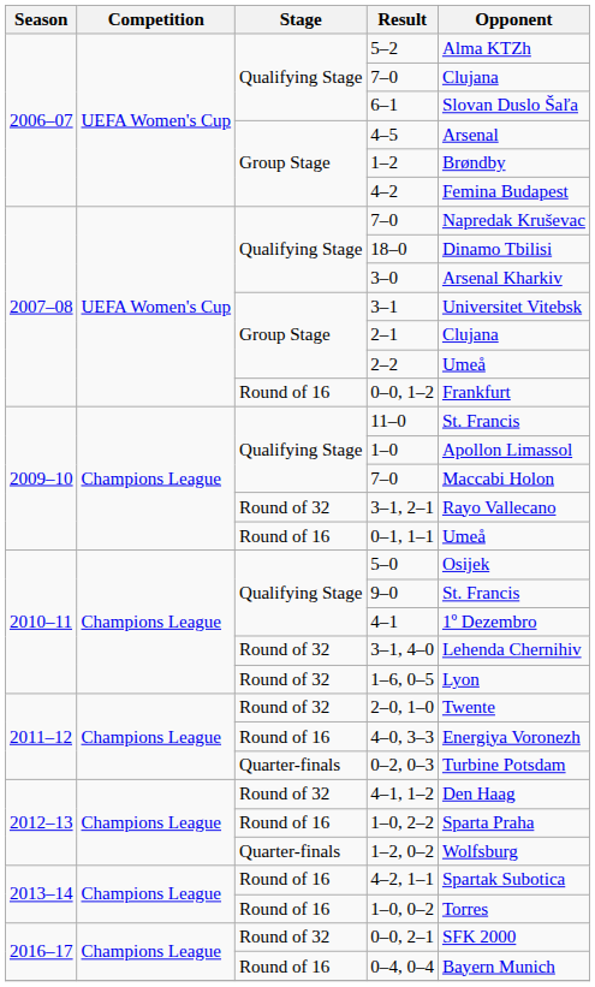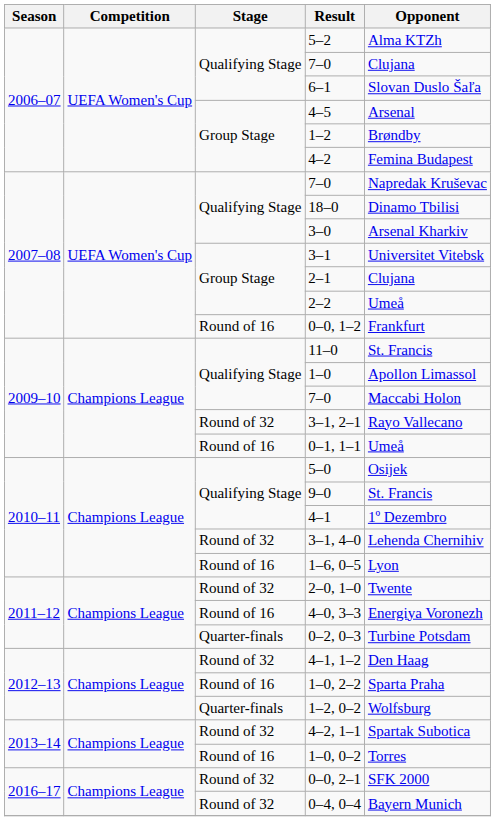 <table class="wikitable">
 <tr>
 <th>Season</th>
 <th>Competition</th>
 <th>Stage</th>
 <th>Result</th>
 <th>Opponent</th>
 </tr>
 <tr>
 <td rowspan="6"><a href='#'>2006–07</a></td>
 <td rowspan="6"><a href='#'>UEFA Women's Cup</a></td>
 <td rowspan="3">Qualifying Stage</td>
 <td>5–2</td>
 <td> <a href='#'>Alma KTZh</a></td>
 </tr>
 <tr>
 <td>7–0</td>
 <td> <a href='#'>Clujana</a></td>
 </tr>
 <tr>
 <td>6–1</td>
 <td> <a href='#'>Slovan Duslo Šaľa</a></td>
 </tr>
 <tr>
 <td rowspan="3">Group Stage</td>
 <td>4–5</td>
 <td> <a href='#'>Arsenal</a></td>
 </tr>
 <tr>
 <td>1–2</td>
 <td> <a href='#'>Brøndby</a></td>
 </tr>
 <tr>
 <td>4–2</td>
 <td> <a href='#'>Femina Budapest</a></td>
 </tr>
 <tr>
 <td rowspan="7"><a href='#'>2007–08</a></td>
 <td rowspan="7"><a href='#'>UEFA Women's Cup</a></td>
 <td rowspan="3">Qualifying Stage</td>
 <td>7–0</td>
 <td> <a href='#'>Napredak Kruševac</a></td>
 </tr>
 <tr>
 <td>18–0</td>
 <td> <a href='#'>Dinamo Tbilisi</a></td>
 </tr>
 <tr>
 <td>3–0</td>
 <td> <a href='#'>Arsenal Kharkiv</a></td>
 </tr>
 <tr>
 <td rowspan="3">Group Stage</td>
 <td>3–1</td>
 <td> <a href='#'>Universitet Vitebsk</a></td>
 </tr>
 <tr>
 <td>2–1</td>
 <td> <a href='#'>Clujana</a></td>
 </tr>
 <tr>
 <td>2–2</td>
 <td> <a href='#'>Umeå</a></td>
 </tr>
 <tr>
 <td>Round of 16</td>
 <td>0–0, 1–2</td>
 <td> <a href='#'>Frankfurt</a></td>
 </tr>
 <tr>
 <td rowspan="5"><a href='#'>2009–10</a></td>
 <td rowspan="5"><a href='#'>Champions League</a></td>
 <td rowspan="3">Qualifying Stage</td>
 <td>11–0</td>
 <td> <a href='#'>St. Francis</a></td>
 </tr>
 <tr>
 <td>1–0</td>
 <td> <a href='#'>Apollon Limassol</a></td>
 </tr>
 <tr>
 <td>7–0</td>
 <td> <a href='#'>Maccabi Holon</a></td>
 </tr>
 <tr>
 <td>Round of 32</td>
 <td>3–1, 2–1</td>
 <td> <a href='#'>Rayo Vallecano</a></td>
 </tr>
 <tr>
 <td>Round of 16</td>
 <td>0–1, 1–1</td>
 <td> <a href='#'>Umeå</a></td>
 </tr>
 <tr>
 <td rowspan="5"><a href='#'>2010–11</a></td>
 <td rowspan="5"><a href='#'>Champions League</a></td>
 <td rowspan="3">Qualifying Stage</td>
 <td>5–0</td>
 <td> <a href='#'>Osijek</a></td>
 </tr>
 <tr>
 <td>9–0</td>
 <td> <a href='#'>St. Francis</a></td>
 </tr>
 <tr>
 <td>4–1</td>
 <td> <a href='#'>1º Dezembro</a></td>
 </tr>
 <tr>
 <td>Round of 32</td>
 <td>3–1, 4–0</td>
 <td> <a href='#'>Lehenda Chernihiv</a></td>
 </tr>
 <tr>
-<td>Round of 32</td>
+<td>Round of 16</td>
 <td>1–6, 0–5</td>
 <td> <a href='#'>Lyon</a></td>
 </tr>
 <tr>
 <td rowspan="3"><a href='#'>2011–12</a></td>
 <td rowspan="3"><a href='#'>Champions League</a></td>
 <td>Round of 32</td>
 <td>2–0, 1–0</td>
 <td> <a href='#'>Twente</a></td>
 </tr>
 <tr>
 <td>Round of 16</td>
 <td>4–0, 3–3</td>
 <td> <a href='#'>Energiya Voronezh</a></td>
 </tr>
 <tr>
 <td>Quarter-finals</td>
 <td>0–2, 0–3</td>
 <td> <a href='#'>Turbine Potsdam</a></td>
 </tr>
 <tr>
 <td rowspan="3"><a href='#'>2012–13</a></td>
 <td rowspan="3"><a href='#'>Champions League</a></td>
 <td>Round of 32</td>
 <td>4–1, 1–2</td>
 <td> <a href='#'>Den Haag</a></td>
 </tr>
 <tr>
 <td>Round of 16</td>
 <td>1–0, 2–2</td>
 <td> <a href='#'>Sparta Praha</a></td>
 </tr>
 <tr>
 <td>Quarter-finals</td>
 <td>1–2, 0–2</td>
 <td> <a href='#'>Wolfsburg</a></td>
 </tr>
 <tr>
 <td rowspan="2"><a href='#'>2013–14</a></td>
 <td rowspan="2"><a href='#'>Champions League</a></td>
-<td>Round of 16</td>
+<td>Round of 32</td>
 <td>4–2, 1–1</td>
 <td> <a href='#'>Spartak Subotica</a></td>
 </tr>
 <tr>
 <td>Round of 16</td>
 <td>1–0, 0–2</td>
 <td> <a href='#'>Torres</a></td>
 </tr>
 <tr>
 <td rowspan="2"><a href='#'>2016–17</a></td>
 <td rowspan="2"><a href='#'>Champions League</a></td>
 <td>Round of 32</td>
 <td>0–0, 2–1</td>
 <td> <a href='#'>SFK 2000</a></td>
 </tr>
 <tr>
-<td>Round of 16</td>
+<td>Round of 32</td>
 <td>0–4, 0–4</td>
 <td> <a href='#'>Bayern Munich</a></td>
 </tr>
 <tr>
 </tr>
 </table>
